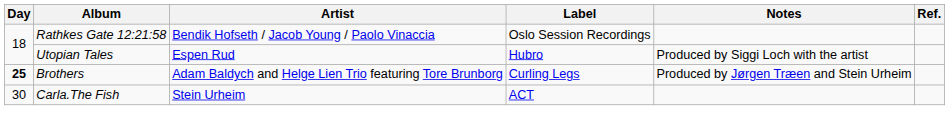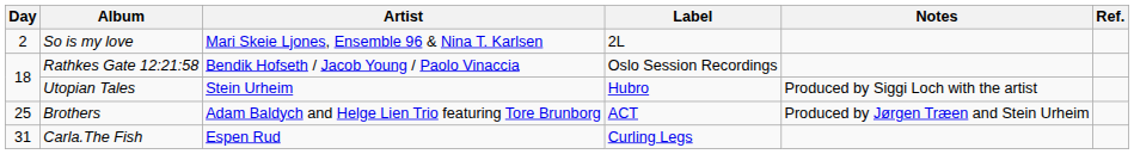 <table class="wikitable">
 <tr>
 <th>Day</th>
 <th>Album</th>
 <th>Artist</th>
 <th>Label</th>
 <th>Notes</th>
 <th>Ref.</th>
+</tr>
+<tr>
+<td rowspan="1" style="text-align:center;">2</td>
+<td><em>So is my love</em></td>
+<td><a href='#'>Mari Skeie Ljones</a>, <a href='#'>Ensemble 96</a> & <a href='#'>Nina T. Karlsen</a></td>
+<td>2L</td>
+<td></td>
+<td style="text-align:center;"></td>
 </tr>
 <tr>
 <td rowspan="2" style="text-align:center;">18</td>
 <td><em>Rathkes Gate 12:21:58</em></td>
 <td><a href='#'>Bendik Hofseth</a> / <a href='#'>Jacob Young</a> / <a href='#'>Paolo Vinaccia</a></td>
 <td>Oslo Session Recordings</td>
 <td></td>
 <td style="text-align:center;"></td>
 </tr>
 <tr>
 <td><em>Utopian Tales</em></td>
-<td><a href='#'>Espen Rud</a></td>
+<td><a href='#'>Stein Urheim</a></td>
 <td><a href='#'>Hubro</a></td>
 <td>Produced by Siggi Loch with the artist</td>
 <td style="text-align:center;"></td>
 </tr>
 <tr>
-<td rowspan="1" style="text-align:center;"><strong>25</strong></td>
+<td rowspan="1" style="text-align:center;">25</td>
 <td><em>Brothers</em></td>
 <td><a href='#'>Adam Baldych</a> and <a href='#'>Helge Lien Trio</a> featuring <a href='#'>Tore Brunborg</a></td>
-<td><a href='#'>Curling Legs</a></td>
+<td><a href='#'>ACT</a></td>
 <td>Produced by <a href='#'>Jørgen Træen</a> and Stein Urheim</td>
 <td style="text-align:center;"></td>
 </tr>
 <tr>
-<td rowspan="1" style="text-align:center;">30</td>
+<td rowspan="1" style="text-align:center;">31</td>
 <td><em>Carla.The Fish</em></td>
-<td><a href='#'>Stein Urheim</a></td>
-<td><a href='#'>ACT</a></td>
+<td><a href='#'>Espen Rud</a></td>
+<td><a href='#'>Curling Legs</a></td>
 <td></td>
 <td style="text-align:center;"></td>
 </tr>
 </table>
